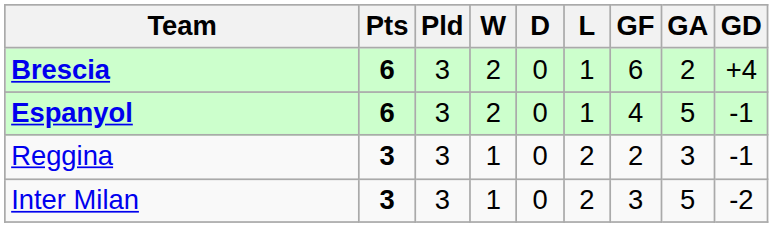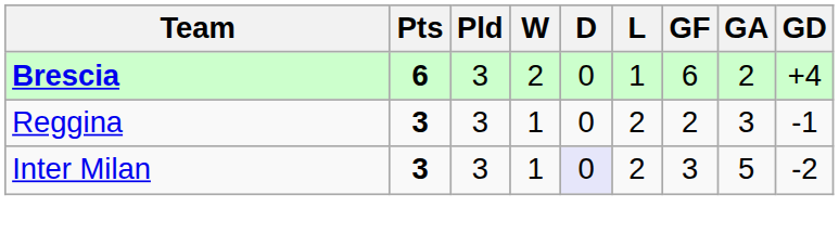 <table class="wikitable" style="text-align:center;">
 <tr>
 <th width=200>Team</th>
 <th width=20>Pts</th>
 <th width=20>Pld</th>
 <th width=20>W</th>
 <th width=20>D</th>
 <th width=20>L</th>
 <th width=20>GF</th>
 <th width=20>GA</th>
 <th width=20>GD</th>
 </tr>
 <tr style="background:#ccffcc">
 <td style="text-align:left"><strong> <a href='#'>Brescia</a></strong></td>
 <td><strong>6</strong></td>
 <td>3</td>
 <td>2</td>
 <td>0</td>
 <td>1</td>
 <td>6</td>
 <td>2</td>
 <td>+4</td>
 </tr>
-<tr style="background:#ccffcc">
-<td style="text-align:left"><strong> <a href='#'>Espanyol</a></strong></td>
-<td><strong>6</strong></td>
-<td>3</td>
-<td>2</td>
-<td>0</td>
-<td>1</td>
-<td>4</td>
-<td>5</td>
-<td>-1</td>
-</tr>
 <tr>
 <td style="text-align:left"> <a href='#'>Reggina</a></td>
 <td><strong>3</strong></td>
 <td>3</td>
 <td>1</td>
 <td>0</td>
 <td>2</td>
 <td>2</td>
 <td>3</td>
 <td>-1</td>
 </tr>
 <tr>
 <td style="text-align:left"> <a href='#'>Inter Milan</a></td>
 <td><strong>3</strong></td>
 <td>3</td>
 <td>1</td>
-<td>0</td>
+<td style="background: lavender;">0</td>
 <td>2</td>
 <td>3</td>
 <td>5</td>
 <td>-2</td>
 </tr>
 </table>
